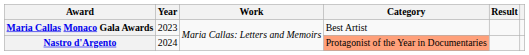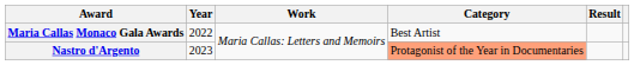 <table class="wikitable sortable plainrowheaders" style="margin-right: 0;">
 <tr>
 <th scope="col">Award</th>
 <th scope="col">Year</th>
 <th scope="col">Work</th>
 <th scope="col">Category</th>
 <th scope="col">Result</th>
 <th scope="col" class="unsortable"></th>
 </tr>
 <tr>
 <th scope="row"><a href='#'>Maria Callas</a> <a href='#'>Monaco</a> Gala Awards</th>
-<td>2023</td>
+<td>2022</td>
 <td rowspan="2"><em>Maria Callas: Letters and Memoirs</em></td>
 <td>Best Artist</td>
 <td></td>
 <td style="text-align:center;"></td>
 </tr>
 <tr>
 <th scope="row"><a href='#'>Nastro d'Argento</a></th>
-<td>2024</td>
+<td>2023</td>
 <td style="background: lightsalmon;">Protagonist of the Year in Documentaries</td>
 <td></td>
 <td style="text-align:center;"></td>
 </tr>
 </table>
